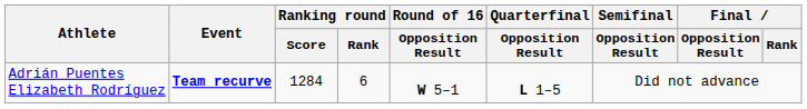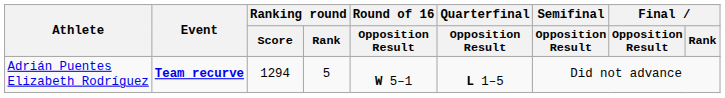 <table class=wikitable style=font-size:90%;text-align:center>
 <tr>
 <th rowspan=2>Athlete</th>
 <th rowspan=2>Event</th>
 <th colspan=2>Ranking round</th>
 <th>Round of 16</th>
 <th>Quarterfinal</th>
 <th>Semifinal</th>
 <th colspan=2>Final / </th>
 </tr>
 <tr style=font-size:95%>
 <th>Score</th>
 <th>Rank</th>
 <th>Opposition<br>Result</th>
 <th>Opposition<br>Result</th>
 <th>Opposition<br>Result</th>
 <th>Opposition<br>Result</th>
 <th>Rank</th>
 </tr>
 <tr>
 <td align=left><a href='#'>Adrián Puentes</a><br><a href='#'>Elizabeth Rodríguez</a></td>
 <td align=left><strong><a href='#'>Team recurve</a></strong></td>
-<td>1284</td>
-<td>6</td>
+<td>1294</td>
+<td>5</td>
 <td><br><strong>W</strong> 5–1</td>
 <td><br><strong>L</strong> 1–5</td>
 <td colspan=3>Did not advance</td>
 </tr>
 </table>
